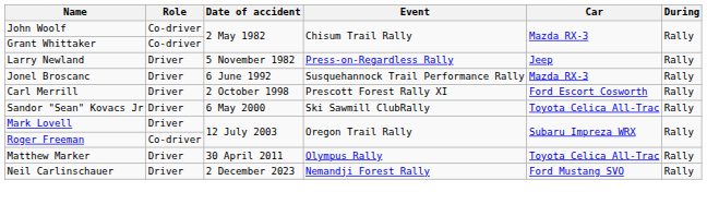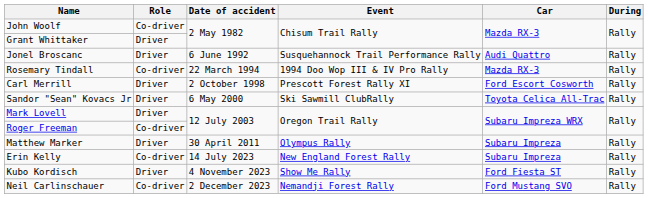 <table class="wikitable" style="text-align:left; font-size:95%">
 <tr>
 <th>Name</th>
 <th>Role</th>
 <th>Date of accident</th>
 <th>Event</th>
 <th>Car</th>
 <th>During</th>
 </tr>
 <tr>
 <td> John Woolf</td>
 <td>Co-driver</td>
 <td rowspan="2">2 May 1982</td>
 <td rowspan="2">Chisum Trail Rally</td>
 <td rowspan="2"><a href='#'>Mazda RX-3</a></td>
 <td rowspan="2">Rally</td>
 </tr>
 <tr>
 <td> Grant Whittaker</td>
-<td>Co-driver</td>
-</tr>
-<tr>
-<td> Larry Newland</td>
 <td>Driver</td>
-<td>5 November 1982</td>
-<td><a href='#'>Press-on-Regardless Rally</a></td>
-<td><a href='#'>Jeep</a></td>
-<td>Rally</td>
 </tr>
 <tr>
 <td> Jonel Broscanc</td>
 <td>Driver</td>
 <td>6 June 1992</td>
 <td>Susquehannock Trail Performance Rally</td>
+<td><a href='#'>Audi Quattro</a></td>
+<td>Rally</td>
+</tr>
+<tr>
+<td> Rosemary Tindall</td>
+<td>Co-driver</td>
+<td>22 March 1994</td>
+<td>1994 Doo Wop III & IV Pro Rally</td>
 <td><a href='#'>Mazda RX-3</a></td>
 <td>Rally</td>
 </tr>
 <tr>
 <td> Carl Merrill</td>
 <td>Driver</td>
 <td>2 October 1998</td>
 <td>Prescott Forest Rally XI</td>
 <td><a href='#'>Ford Escort Cosworth</a></td>
 <td>Rally</td>
 </tr>
 <tr>
 <td> Sandor "Sean" Kovacs Jr</td>
 <td>Driver</td>
 <td>6 May 2000</td>
 <td>Ski Sawmill ClubRally</td>
 <td><a href='#'>Toyota Celica All-Trac</a></td>
 <td>Rally</td>
 </tr>
 <tr>
 <td> <a href='#'>Mark Lovell</a></td>
 <td>Driver</td>
 <td rowspan="2">12 July 2003</td>
 <td rowspan="2">Oregon Trail Rally</td>
 <td rowspan="2"><a href='#'>Subaru Impreza WRX</a></td>
 <td rowspan="2">Rally</td>
 </tr>
 <tr>
 <td> <a href='#'>Roger Freeman</a></td>
 <td>Co-driver</td>
 </tr>
 <tr>
 <td> Matthew Marker</td>
 <td>Driver</td>
 <td>30 April 2011</td>
 <td><a href='#'>Olympus Rally</a></td>
-<td><a href='#'>Toyota Celica All-Trac</a></td>
+<td><a href='#'>Subaru Impreza</a></td>
+<td>Rally</td>
+</tr>
+<tr>
+<td> Erin Kelly</td>
+<td>Co-driver</td>
+<td>14 July 2023</td>
+<td><a href='#'>New England Forest Rally</a></td>
+<td><a href='#'>Subaru Impreza</a></td>
+<td>Rally</td>
+</tr>
+<tr>
+<td> Kubo Kordisch</td>
+<td>Driver</td>
+<td>4 November 2023</td>
+<td><a href='#'>Show Me Rally</a></td>
+<td><a href='#'>Ford Fiesta ST</a></td>
 <td>Rally</td>
 </tr>
 <tr>
 <td> Neil Carlinschauer</td>
-<td>Driver</td>
+<td>Co-driver</td>
 <td>2 December 2023</td>
 <td><a href='#'>Nemandji Forest Rally</a></td>
 <td><a href='#'>Ford Mustang SVO</a></td>
 <td>Rally</td>
 </tr>
 </table>
